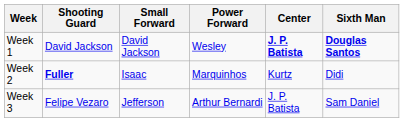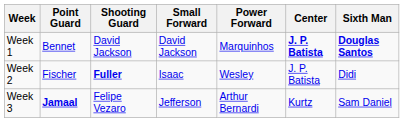 <table class="wikitable">
 <tr>
 <th>Week</th>
+<th>Point Guard</th>
 <th>Shooting Guard</th>
 <th>Small Forward</th>
 <th>Power Forward</th>
 <th>Center</th>
 <th>Sixth Man</th>
 </tr>
 <tr>
 <td>Week 1</td>
+<td><a href='#'>Bennet</a></td>
 <td><a href='#'>David Jackson</a></td>
 <td><a href='#'>David Jackson</a></td>
-<td><a href='#'>Wesley</a></td>
+<td><a href='#'>Marquinhos</a></td>
 <td><strong><a href='#'>J. P. Batista</a></strong></td>
 <td><strong><a href='#'>Douglas Santos</a></strong></td>
 </tr>
 <tr>
 <td>Week 2</td>
+<td><a href='#'>Fischer</a></td>
 <td><strong><a href='#'>Fuller</a></strong></td>
 <td><a href='#'>Isaac</a></td>
-<td><a href='#'>Marquinhos</a></td>
-<td><a href='#'>Kurtz</a></td>
+<td><a href='#'>Wesley</a></td>
+<td><a href='#'>J. P. Batista</a></td>
 <td><a href='#'>Didi</a></td>
 </tr>
 <tr>
 <td>Week 3</td>
+<td><strong><a href='#'>Jamaal</a></strong></td>
 <td><a href='#'>Felipe Vezaro</a></td>
 <td><a href='#'>Jefferson</a></td>
 <td><a href='#'>Arthur Bernardi</a></td>
-<td><a href='#'>J. P. Batista</a></td>
+<td><a href='#'>Kurtz</a></td>
 <td><a href='#'>Sam Daniel</a></td>
 </tr>
 </table>
